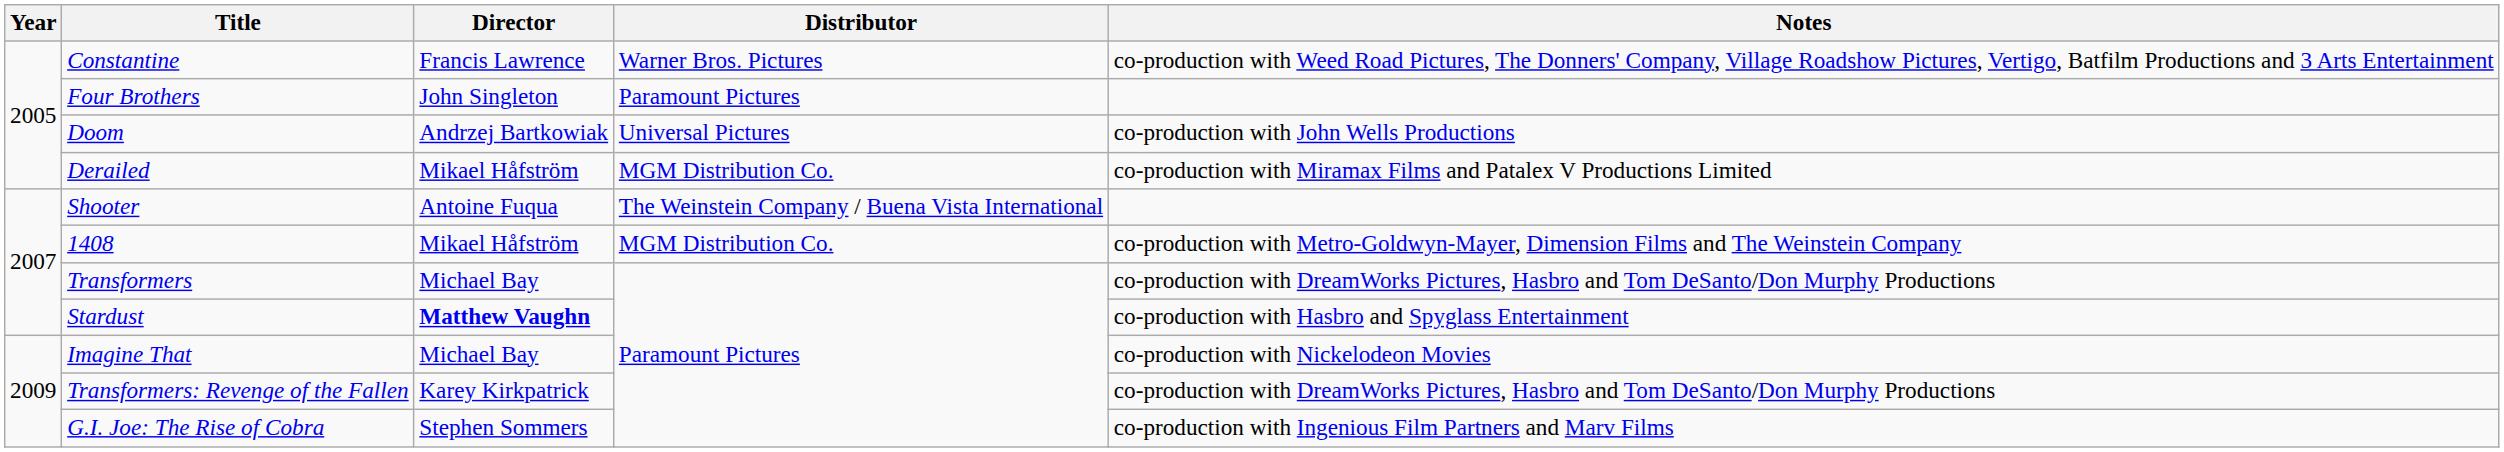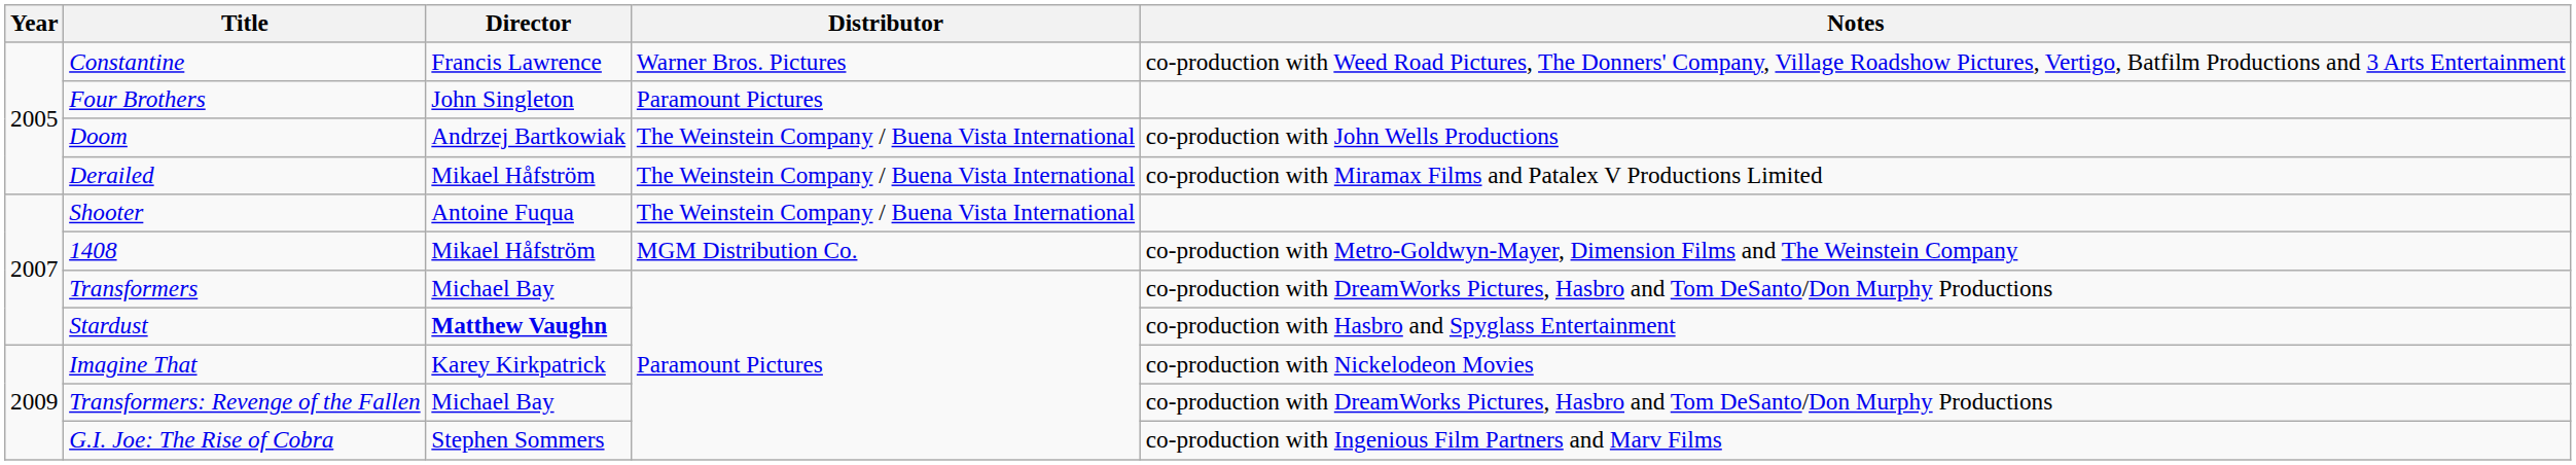 <table class="wikitable sortable">
 <tr>
 <th>Year</th>
 <th>Title</th>
 <th>Director</th>
 <th>Distributor</th>
 <th>Notes</th>
 </tr>
 <tr>
 <td rowspan="4">2005</td>
 <td><em><a href='#'>Constantine</a></em></td>
 <td><a href='#'>Francis Lawrence</a></td>
 <td><a href='#'>Warner Bros. Pictures</a></td>
 <td>co-production with <a href='#'>Weed Road Pictures</a>, <a href='#'>The Donners' Company</a>, <a href='#'>Village Roadshow Pictures</a>, <a href='#'>Vertigo</a>, Batfilm Productions and <a href='#'>3 Arts Entertainment</a></td>
 </tr>
 <tr>
 <td><em><a href='#'>Four Brothers</a></em></td>
 <td><a href='#'>John Singleton</a></td>
 <td><a href='#'>Paramount Pictures</a></td>
 <td></td>
 </tr>
 <tr>
 <td><em><a href='#'>Doom</a></em></td>
 <td><a href='#'>Andrzej Bartkowiak</a></td>
-<td><a href='#'>Universal Pictures</a></td>
+<td><a href='#'>The Weinstein Company</a> / <a href='#'>Buena Vista International</a></td>
 <td>co-production with <a href='#'>John Wells Productions</a></td>
 </tr>
 <tr>
 <td><em><a href='#'>Derailed</a></em></td>
 <td><a href='#'>Mikael Håfström</a></td>
-<td><a href='#'>MGM Distribution Co.</a></td>
+<td><a href='#'>The Weinstein Company</a> / <a href='#'>Buena Vista International</a></td>
 <td>co-production with <a href='#'>Miramax Films</a> and Patalex V Productions Limited</td>
 </tr>
 <tr>
 <td rowspan="4">2007</td>
 <td><em><a href='#'>Shooter</a></em></td>
 <td><a href='#'>Antoine Fuqua</a></td>
 <td><a href='#'>The Weinstein Company</a> / <a href='#'>Buena Vista International</a></td>
 <td></td>
 </tr>
 <tr>
 <td><em><a href='#'>1408</a></em></td>
 <td><a href='#'>Mikael Håfström</a></td>
 <td><a href='#'>MGM Distribution Co.</a></td>
 <td>co-production with <a href='#'>Metro-Goldwyn-Mayer</a>, <a href='#'>Dimension Films</a> and <a href='#'>The Weinstein Company</a></td>
 </tr>
 <tr>
 <td><em><a href='#'>Transformers</a></em></td>
 <td><a href='#'>Michael Bay</a></td>
 <td rowspan="5"><a href='#'>Paramount Pictures</a></td>
 <td>co-production with <a href='#'>DreamWorks Pictures</a>, <a href='#'>Hasbro</a> and <a href='#'>Tom DeSanto</a>/<a href='#'>Don Murphy</a> Productions</td>
 </tr>
 <tr>
 <td><em><a href='#'>Stardust</a></em></td>
 <td><strong><a href='#'>Matthew Vaughn</a></strong></td>
 <td>co-production with <a href='#'>Hasbro</a> and <a href='#'>Spyglass Entertainment</a></td>
 </tr>
 <tr>
 <td rowspan="3">2009</td>
 <td><em><a href='#'>Imagine That</a></em></td>
-<td><a href='#'>Michael Bay</a></td>
+<td><a href='#'>Karey Kirkpatrick</a></td>
 <td>co-production with <a href='#'>Nickelodeon Movies</a></td>
 </tr>
 <tr>
 <td><em><a href='#'>Transformers: Revenge of the Fallen</a></em></td>
-<td><a href='#'>Karey Kirkpatrick</a></td>
+<td><a href='#'>Michael Bay</a></td>
 <td>co-production with <a href='#'>DreamWorks Pictures</a>, <a href='#'>Hasbro</a> and <a href='#'>Tom DeSanto</a>/<a href='#'>Don Murphy</a> Productions</td>
 </tr>
 <tr>
 <td><em><a href='#'>G.I. Joe: The Rise of Cobra</a></em></td>
 <td><a href='#'>Stephen Sommers</a></td>
 <td>co-production with <a href='#'>Ingenious Film Partners</a> and <a href='#'>Marv Films</a></td>
 </tr>
 </table>
